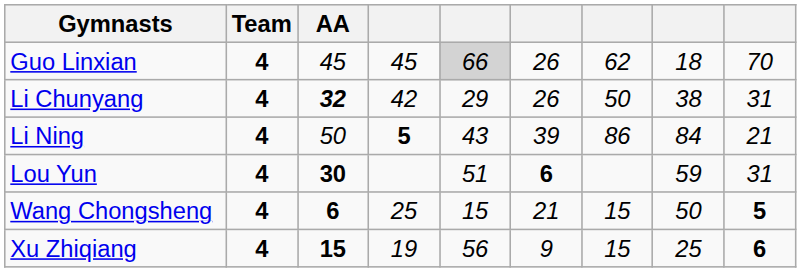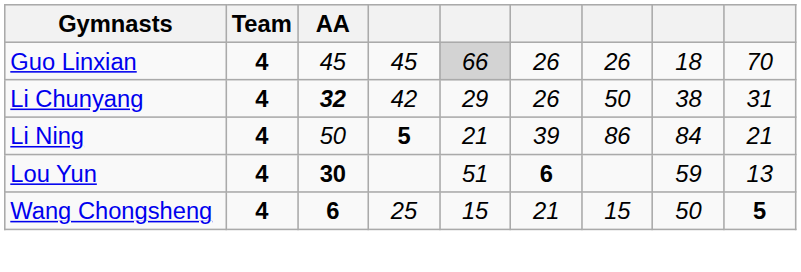 <table class="wikitable sortable collapsible autocollapse plainrowheaders" style="text-align:center; font-size:95%;">
 <tr>
 <th width=28% class=unsortable>Gymnasts</th>
 <th width=9% class=unsortable>Team</th>
 <th width=9% class=unsortable>AA</th>
 <th width=9% class=unsortable></th>
 <th width=9% class=unsortable></th>
 <th width=9% class=unsortable></th>
 <th width=9% class=unsortable></th>
 <th width=9% class=unsortable></th>
 <th width=9% class=unsortable></th>
 </tr>
 <tr>
 <td align=left><a href='#'>Guo Linxian</a></td>
 <td><strong>4</strong></td>
 <td><em>45</em></td>
 <td><em>45</em></td>
 <td style="background: lightgrey;"><em>66</em></td>
 <td><em>26</em></td>
-<td><em>62</em></td>
+<td><em>26</em></td>
 <td><em>18</em></td>
 <td><em>70</em></td>
 </tr>
 <tr>
 <td align=left><a href='#'>Li Chunyang</a></td>
 <td><strong>4</strong></td>
 <td><strong><em>32</em></strong></td>
 <td><em>42</em></td>
 <td><em>29</em></td>
 <td><em>26</em></td>
 <td><em>50</em></td>
 <td><em>38</em></td>
 <td><em>31</em></td>
 </tr>
 <tr>
 <td align=left><a href='#'>Li Ning</a></td>
 <td><strong>4</strong></td>
 <td><em>50</em></td>
 <td><strong>5</strong></td>
-<td><em>43</em></td>
+<td><em>21</em></td>
 <td><em>39</em></td>
 <td><em>86</em></td>
 <td><em>84</em></td>
 <td><em>21</em></td>
 </tr>
 <tr>
 <td align=left><a href='#'>Lou Yun</a></td>
 <td><strong>4</strong></td>
 <td><strong>30</strong></td>
 <td></td>
 <td><em>51</em></td>
 <td><strong>6</strong></td>
 <td></td>
 <td><em>59</em></td>
-<td><em>31</em></td>
+<td><em>13</em></td>
 </tr>
 <tr>
 <td align=left><a href='#'>Wang Chongsheng</a></td>
 <td><strong>4</strong></td>
 <td><strong>6</strong></td>
 <td><em>25</em></td>
 <td><em>15</em></td>
 <td><em>21</em></td>
 <td><em>15</em></td>
 <td><em>50</em></td>
 <td><strong>5</strong></td>
 </tr>
-<tr>
-<td align=left><a href='#'>Xu Zhiqiang</a></td>
-<td><strong>4</strong></td>
-<td><strong>15</strong></td>
-<td><em>19</em></td>
-<td><em>56</em></td>
-<td><em>9</em></td>
-<td><em>15</em></td>
-<td><em>25</em></td>
-<td><strong>6</strong></td>
-</tr>
 </table>
